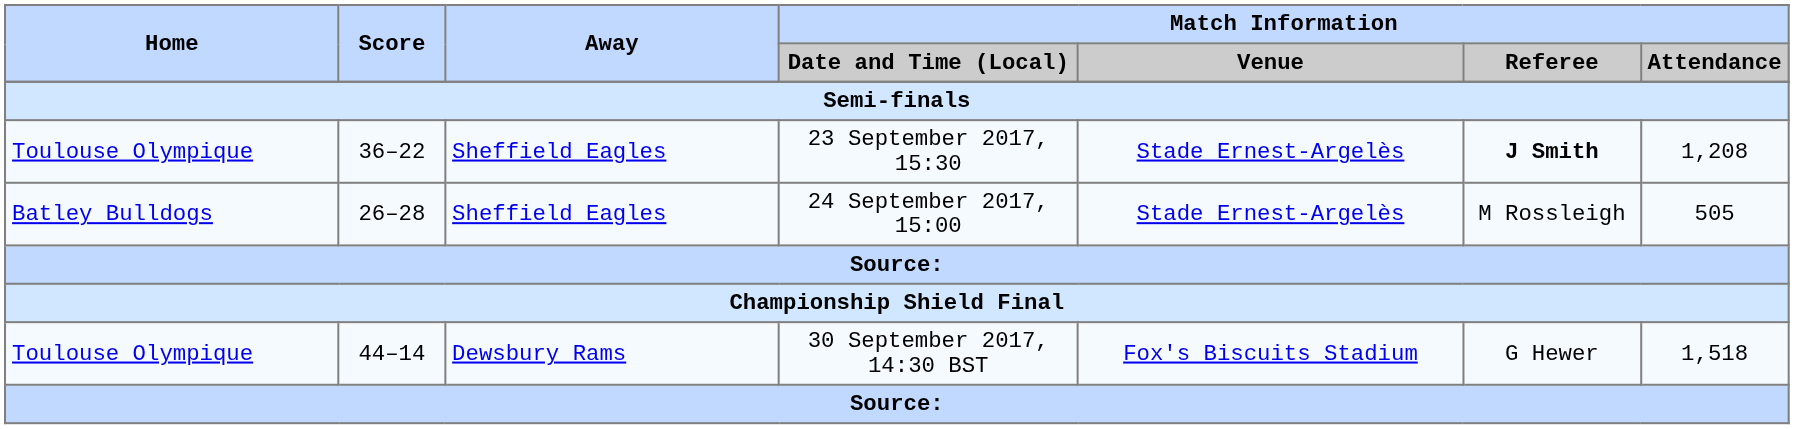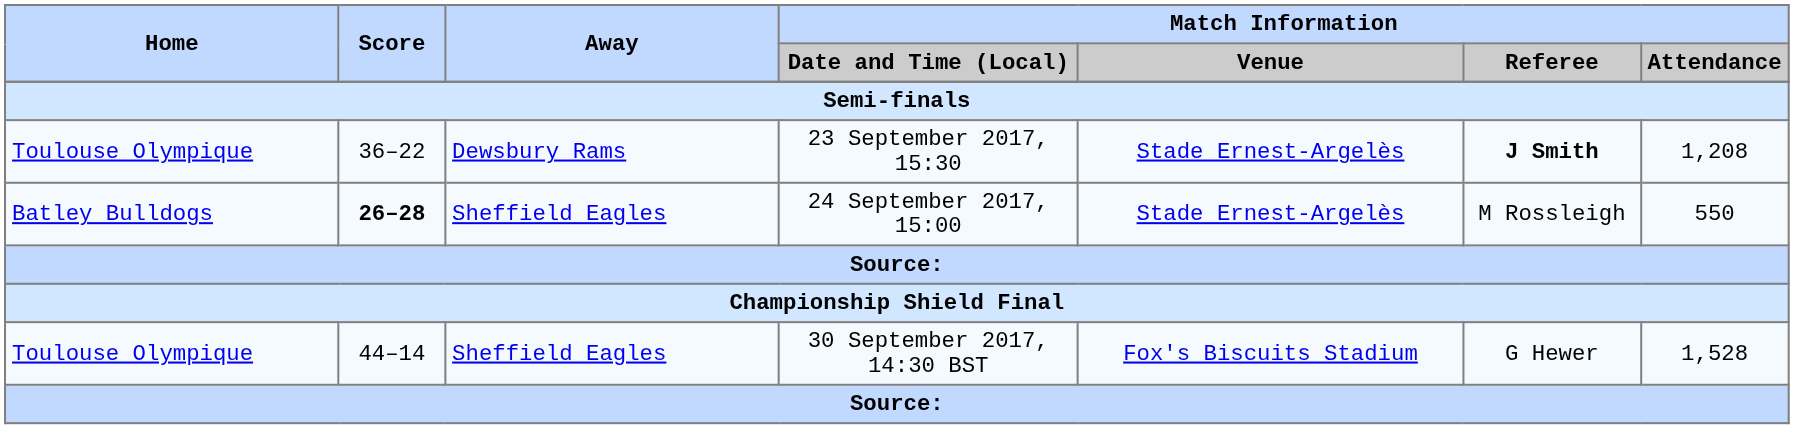 <table border=1 style="border-collapse:collapse; font-size:85%; text-align:center;" cellpadding=3 cellspacing=0 width=100%>
 <tr bgcolor=#C1D8FF>
 <th rowspan=2 width=19%>Home</th>
 <th rowspan=2 width=6%>Score</th>
 <th rowspan=2 width=19%>Away</th>
 <th colspan=6>Match Information</th>
 </tr>
 <tr bgcolor=#CCCCCC>
 <th width=17%>Date and Time (Local)</th>
 <th width=22%>Venue</th>
 <th width=10%>Referee</th>
 <th width=7%>Attendance</th>
 </tr>
 <tr bgcolor=#F5FAFF>
 </tr>
 <tr style="background:#d0e7ff;">
 <td colspan=8><strong>Semi-finals</strong></td>
 </tr>
 <tr bgcolor=#F5FAFF>
 <td align=left> <a href='#'>Toulouse Olympique</a></td>
 <td>36–22</td>
-<td align=left> <a href='#'>Sheffield Eagles</a></td>
+<td align=left> <a href='#'>Dewsbury Rams</a></td>
 <td>23 September 2017, 15:30</td>
 <td><a href='#'>Stade Ernest-Argelès</a></td>
 <td><strong>J Smith</strong></td>
 <td>1,208</td>
 </tr>
 <tr style="background:#f5faff;">
 <td align=left> <a href='#'>Batley Bulldogs</a></td>
-<td>26–28</td>
+<td><strong>26–28</strong></td>
 <td align=left> <a href='#'>Sheffield Eagles</a></td>
 <td>24 September 2017, 15:00</td>
 <td><a href='#'>Stade Ernest-Argelès</a></td>
 <td>M Rossleigh</td>
-<td>505</td>
+<td>550</td>
 </tr>
 <tr style="background:#c1d8ff;">
 <th colspan=12>Source:</th>
 </tr>
 <tr style="background:#d0e7ff;">
 <td colspan=8><strong>Championship Shield Final</strong></td>
 </tr>
 <tr style="background:#f5faff;">
 <td align=left> <a href='#'>Toulouse Olympique</a></td>
 <td>44–14</td>
-<td align=left> <a href='#'>Dewsbury Rams</a></td>
+<td align=left> <a href='#'>Sheffield Eagles</a></td>
 <td>30 September 2017, 14:30 BST</td>
 <td><a href='#'>Fox's Biscuits Stadium</a></td>
 <td>G Hewer</td>
-<td>1,518</td>
+<td>1,528</td>
 </tr>
 <tr style="background:#c1d8ff;">
 <th colspan=12>Source:</th>
 </tr>
 </table>
